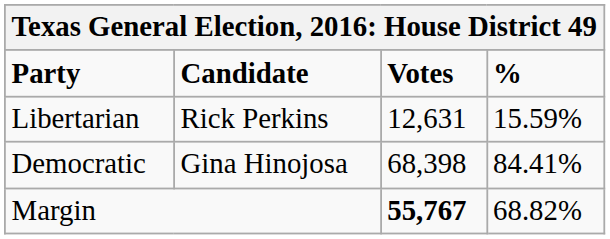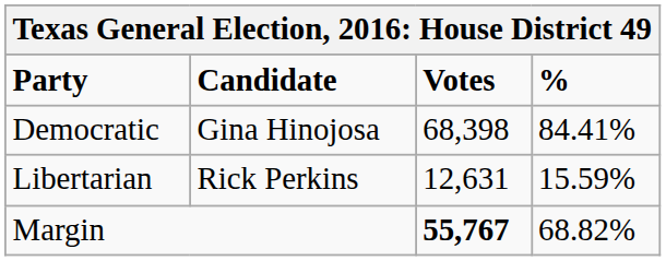 <table class="wikitable">
 <tr>
 <th colspan="4">Texas General Election, 2016: House District 49</th>
 </tr>
 <tr>
 <td><strong>Party</strong></td>
 <td><strong>Candidate</strong></td>
 <td><strong>Votes</strong></td>
 <td><strong>%</strong></td>
 </tr>
 <tr>
+<td>Democratic</td>
+<td>Gina Hinojosa</td>
+<td>68,398</td>
+<td>84.41%</td>
+</tr>
+<tr>
 <td>Libertarian</td>
 <td>Rick Perkins</td>
 <td>12,631</td>
 <td>15.59%</td>
-</tr>
-<tr>
-<td>Democratic</td>
-<td>Gina Hinojosa</td>
-<td>68,398</td>
-<td>84.41%</td>
 </tr>
 <tr>
 <td colspan="2">Margin</td>
 <td><strong>55,767</strong></td>
 <td>68.82%</td>
 </tr>
 </table>
